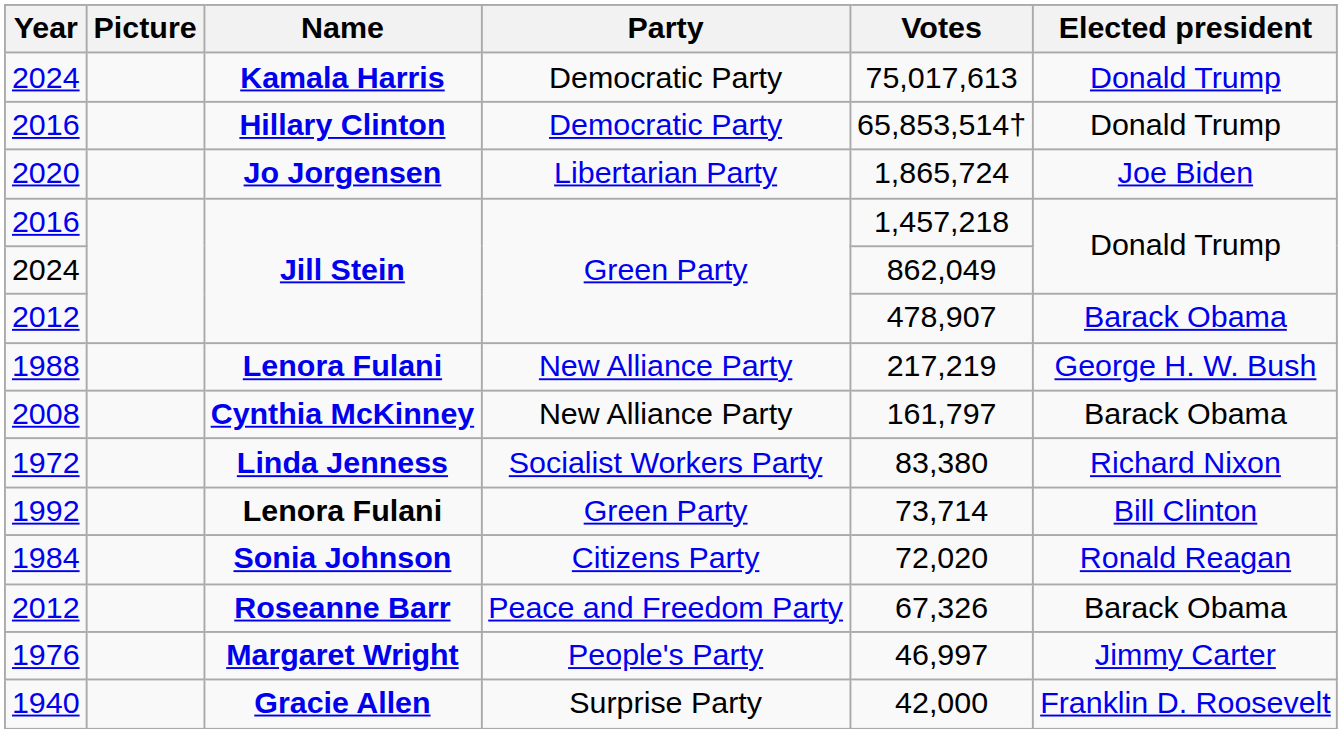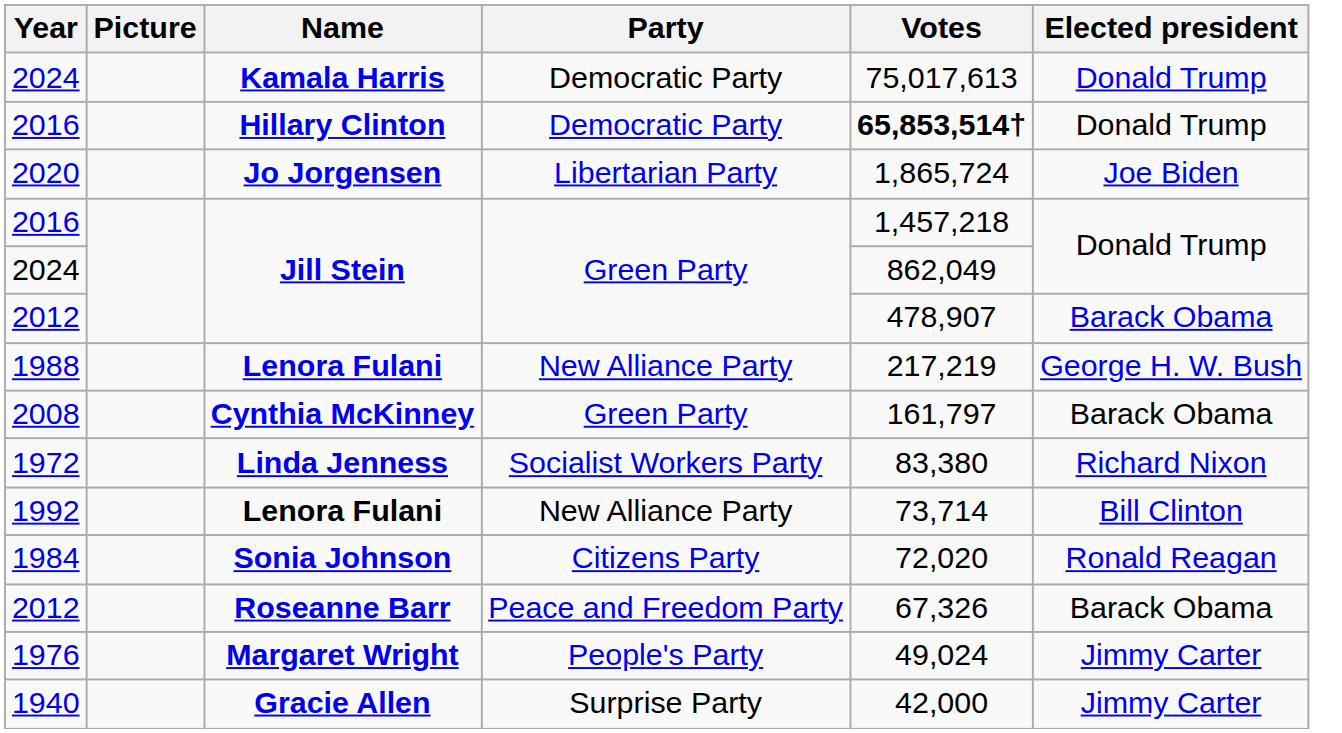 <table class="wikitable sortable" style=text-align:center;">
 <tr>
 <th>Year</th>
 <th>Picture</th>
 <th>Name</th>
 <th>Party</th>
 <th data-sort-type="number">Votes</th>
 <th>Elected president</th>
 </tr>
 <tr>
 <td><a href='#'>2024</a></td>
 <td></td>
 <td><strong><a href='#'>Kamala Harris</a></strong></td>
 <td>Democratic Party</td>
 <td>75,017,613</td>
 <td><a href='#'>Donald Trump</a></td>
 </tr>
 <tr>
 <td><a href='#'>2016</a></td>
 <td></td>
 <td><strong><a href='#'>Hillary Clinton</a></strong></td>
 <td><a href='#'>Democratic Party</a></td>
-<td>65,853,514†</td>
+<td><strong>65,853,514†</strong></td>
 <td>Donald Trump</td>
 </tr>
 <tr>
 <td><a href='#'>2020</a></td>
 <td></td>
 <td><strong><a href='#'>Jo Jorgensen</a></strong></td>
 <td><a href='#'>Libertarian Party</a></td>
 <td>1,865,724</td>
 <td><a href='#'>Joe Biden</a></td>
 </tr>
 <tr>
 <td><a href='#'>2016</a></td>
 <td rowspan=3></td>
 <td rowspan=3><strong><a href='#'>Jill Stein</a></strong></td>
 <td rowspan=3><a href='#'>Green Party</a></td>
 <td>1,457,218</td>
 <td rowspan=2>Donald Trump</td>
 </tr>
 <tr>
 <td>2024</td>
 <td>862,049</td>
 </tr>
 <tr>
 <td><a href='#'>2012</a></td>
 <td>478,907</td>
 <td><a href='#'>Barack Obama</a></td>
 </tr>
 <tr>
 <td><a href='#'>1988</a></td>
 <td></td>
 <td><strong><a href='#'>Lenora Fulani</a></strong></td>
 <td><a href='#'>New Alliance Party</a></td>
 <td>217,219</td>
 <td><a href='#'>George H. W. Bush</a></td>
 </tr>
 <tr>
 <td><a href='#'>2008</a></td>
 <td></td>
 <td><strong><a href='#'>Cynthia McKinney</a></strong></td>
-<td>New Alliance Party</td>
+<td><a href='#'>Green Party</a></td>
 <td>161,797</td>
 <td>Barack Obama</td>
 </tr>
 <tr>
 <td><a href='#'>1972</a></td>
 <td></td>
 <td><strong><a href='#'>Linda Jenness</a></strong></td>
 <td><a href='#'>Socialist Workers Party</a></td>
 <td>83,380</td>
 <td><a href='#'>Richard Nixon</a></td>
 </tr>
 <tr>
 <td><a href='#'>1992</a></td>
 <td></td>
 <td><strong>Lenora Fulani</strong></td>
-<td><a href='#'>Green Party</a></td>
+<td>New Alliance Party</td>
 <td>73,714</td>
 <td><a href='#'>Bill Clinton</a></td>
 </tr>
 <tr>
 <td><a href='#'>1984</a></td>
 <td></td>
 <td><strong><a href='#'>Sonia Johnson</a></strong></td>
 <td><a href='#'>Citizens Party</a></td>
 <td>72,020</td>
 <td><a href='#'>Ronald Reagan</a></td>
 </tr>
 <tr>
 <td><a href='#'>2012</a></td>
 <td></td>
 <td><strong><a href='#'>Roseanne Barr</a></strong></td>
 <td><a href='#'>Peace and Freedom Party</a></td>
 <td>67,326</td>
 <td>Barack Obama</td>
 </tr>
 <tr>
 <td><a href='#'>1976</a></td>
 <td></td>
 <td><strong><a href='#'>Margaret Wright</a></strong></td>
 <td><a href='#'>People's Party</a></td>
-<td>46,997</td>
+<td>49,024</td>
 <td><a href='#'>Jimmy Carter</a></td>
 </tr>
 <tr>
 <td><a href='#'>1940</a></td>
 <td></td>
 <td><strong><a href='#'>Gracie Allen</a></strong></td>
 <td>Surprise Party</td>
 <td>42,000</td>
-<td><a href='#'>Franklin D. Roosevelt</a></td>
+<td><a href='#'>Jimmy Carter</a></td>
 </tr>
 </table>
